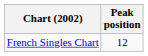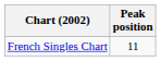 <table class="wikitable">
 <tr>
 <th>Chart (2002)</th>
 <th>Peak<br>position</th>
 </tr>
 <tr>
 <td><a href='#'>French Singles Chart</a></td>
-<td align="center">12</td>
+<td align="center">11</td>
 </tr>
 </table>
